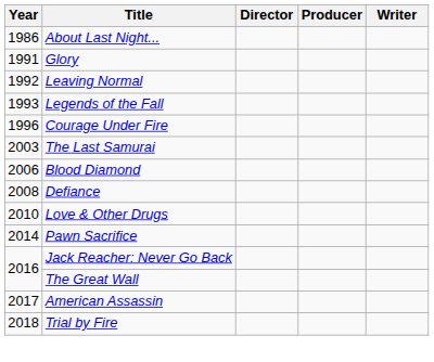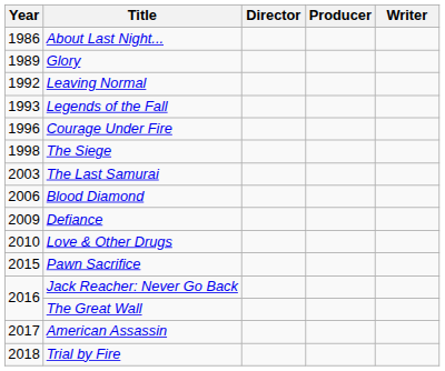 <table class="wikitable">
 <tr>
 <th>Year</th>
 <th>Title</th>
 <th width="65">Director</th>
 <th width="65">Producer</th>
 <th width="65">Writer</th>
 </tr>
 <tr>
 <td>1986</td>
 <td><em><a href='#'>About Last Night...</a></em></td>
 <td></td>
 <td></td>
 <td></td>
 </tr>
 <tr>
-<td>1991</td>
+<td>1989</td>
 <td><em><a href='#'>Glory</a></em></td>
 <td></td>
 <td></td>
 <td></td>
 </tr>
 <tr>
 <td>1992</td>
 <td><em><a href='#'>Leaving Normal</a></em></td>
 <td></td>
 <td></td>
 <td></td>
 </tr>
 <tr>
 <td>1993</td>
 <td><em><a href='#'>Legends of the Fall</a></em></td>
 <td></td>
 <td></td>
 <td></td>
 </tr>
 <tr>
 <td>1996</td>
 <td><em><a href='#'>Courage Under Fire</a></em></td>
 <td></td>
 <td></td>
 <td></td>
 </tr>
 <tr>
+<td>1998</td>
+<td><em><a href='#'>The Siege</a></em></td>
+<td></td>
+<td></td>
+<td></td>
+</tr>
+<tr>
 <td>2003</td>
 <td><em><a href='#'>The Last Samurai</a></em></td>
 <td></td>
 <td></td>
 <td></td>
 </tr>
 <tr>
 <td>2006</td>
 <td><em><a href='#'>Blood Diamond</a></em></td>
 <td></td>
 <td></td>
 <td></td>
 </tr>
 <tr>
-<td>2008</td>
+<td>2009</td>
 <td><em><a href='#'>Defiance</a></em></td>
 <td></td>
 <td></td>
 <td></td>
 </tr>
 <tr>
 <td>2010</td>
 <td><em><a href='#'>Love & Other Drugs</a></em></td>
 <td></td>
 <td></td>
 <td></td>
 </tr>
 <tr>
-<td>2014</td>
+<td>2015</td>
 <td><em><a href='#'>Pawn Sacrifice</a></em></td>
 <td></td>
 <td></td>
 <td></td>
 </tr>
 <tr>
 <td rowspan=2>2016</td>
 <td><em><a href='#'>Jack Reacher: Never Go Back</a></em></td>
 <td></td>
 <td></td>
 <td></td>
 </tr>
 <tr>
 <td><em><a href='#'>The Great Wall</a></em></td>
 <td></td>
 <td></td>
 <td></td>
 </tr>
 <tr>
 <td>2017</td>
 <td><em><a href='#'>American Assassin</a></em></td>
 <td></td>
 <td></td>
 <td></td>
 </tr>
 <tr>
 <td>2018</td>
 <td><em><a href='#'>Trial by Fire</a></em></td>
 <td></td>
 <td></td>
 <td></td>
 </tr>
 </table>
